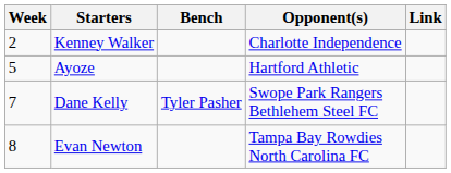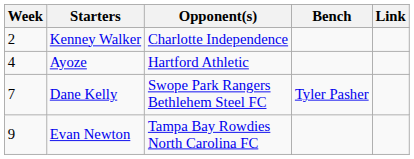 <table class=wikitable>
 <tr>
 <th>Week</th>
 <th>Starters</th>
+<th>Opponent(s)</th>
 <th>Bench</th>
-<th>Opponent(s)</th>
 <th>Link</th>
 </tr>
 <tr>
 <td>2</td>
 <td> <a href='#'>Kenney Walker</a></td>
+<td><a href='#'>Charlotte Independence</a></td>
 <td></td>
-<td><a href='#'>Charlotte Independence</a></td>
 <td></td>
 </tr>
 <tr>
-<td>5</td>
+<td>4</td>
 <td> <a href='#'>Ayoze</a></td>
+<td><a href='#'>Hartford Athletic</a></td>
 <td></td>
-<td><a href='#'>Hartford Athletic</a></td>
 <td></td>
 </tr>
 <tr>
 <td>7</td>
 <td> <a href='#'>Dane Kelly</a></td>
+<td><a href='#'>Swope Park Rangers</a><br><a href='#'>Bethlehem Steel FC</a></td>
 <td> <a href='#'>Tyler Pasher</a></td>
-<td><a href='#'>Swope Park Rangers</a><br><a href='#'>Bethlehem Steel FC</a></td>
 <td></td>
 </tr>
 <tr>
-<td>8</td>
+<td>9</td>
 <td> <a href='#'>Evan Newton</a></td>
+<td><a href='#'>Tampa Bay Rowdies</a><br><a href='#'>North Carolina FC</a></td>
 <td></td>
-<td><a href='#'>Tampa Bay Rowdies</a><br><a href='#'>North Carolina FC</a></td>
 <td></td>
 </tr>
 </table>
